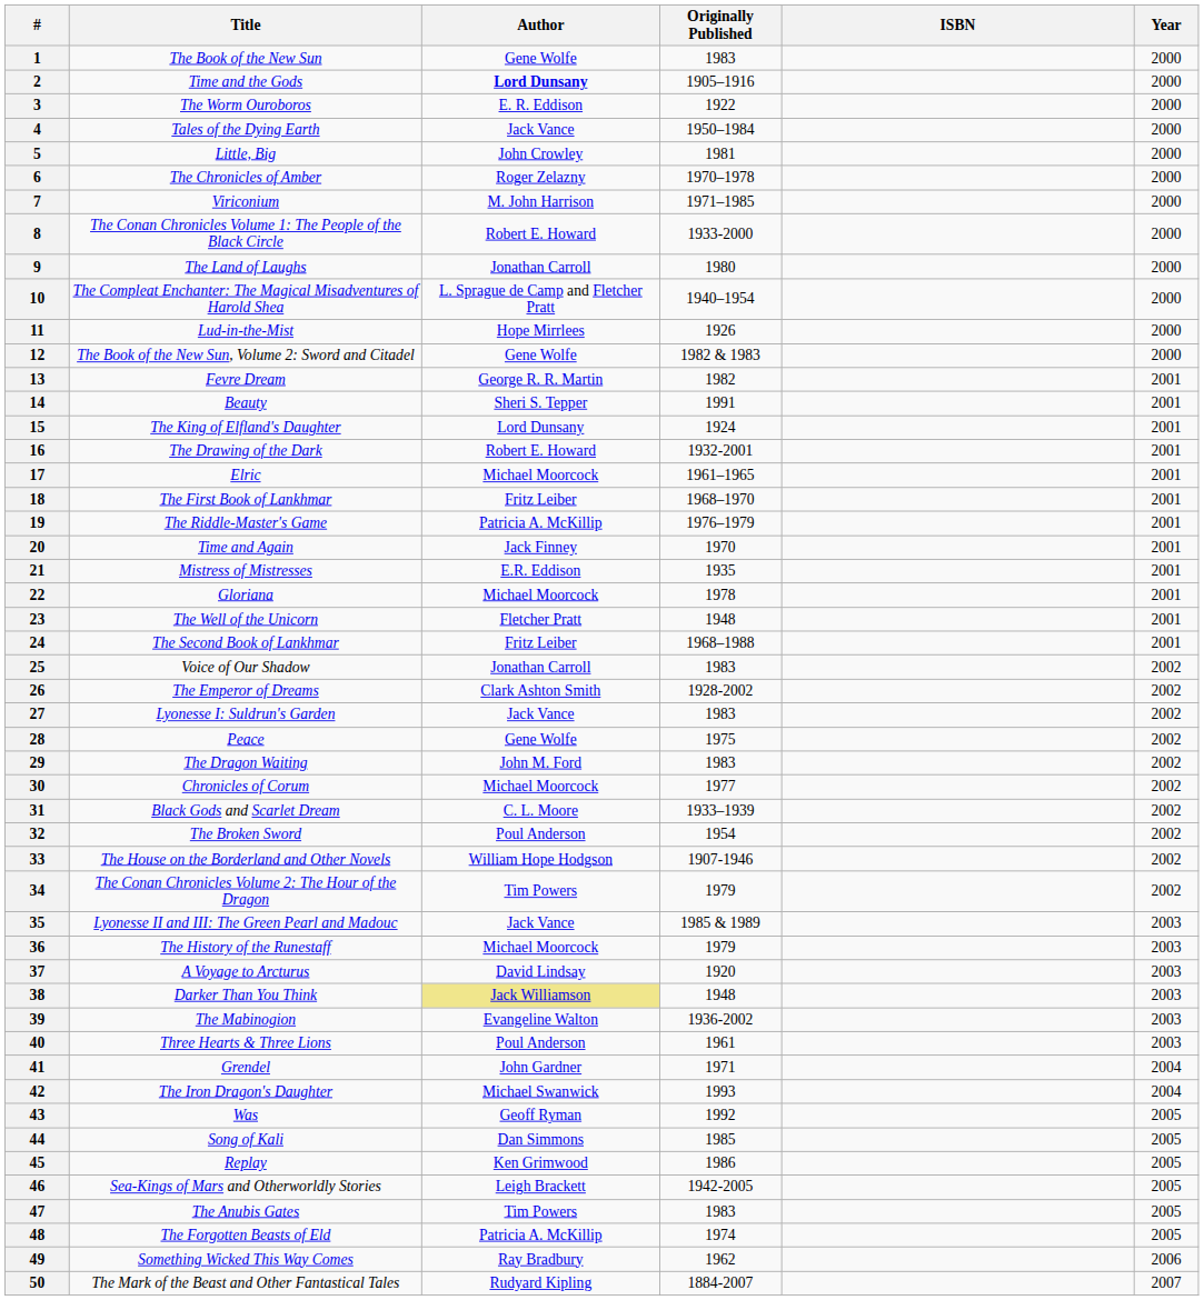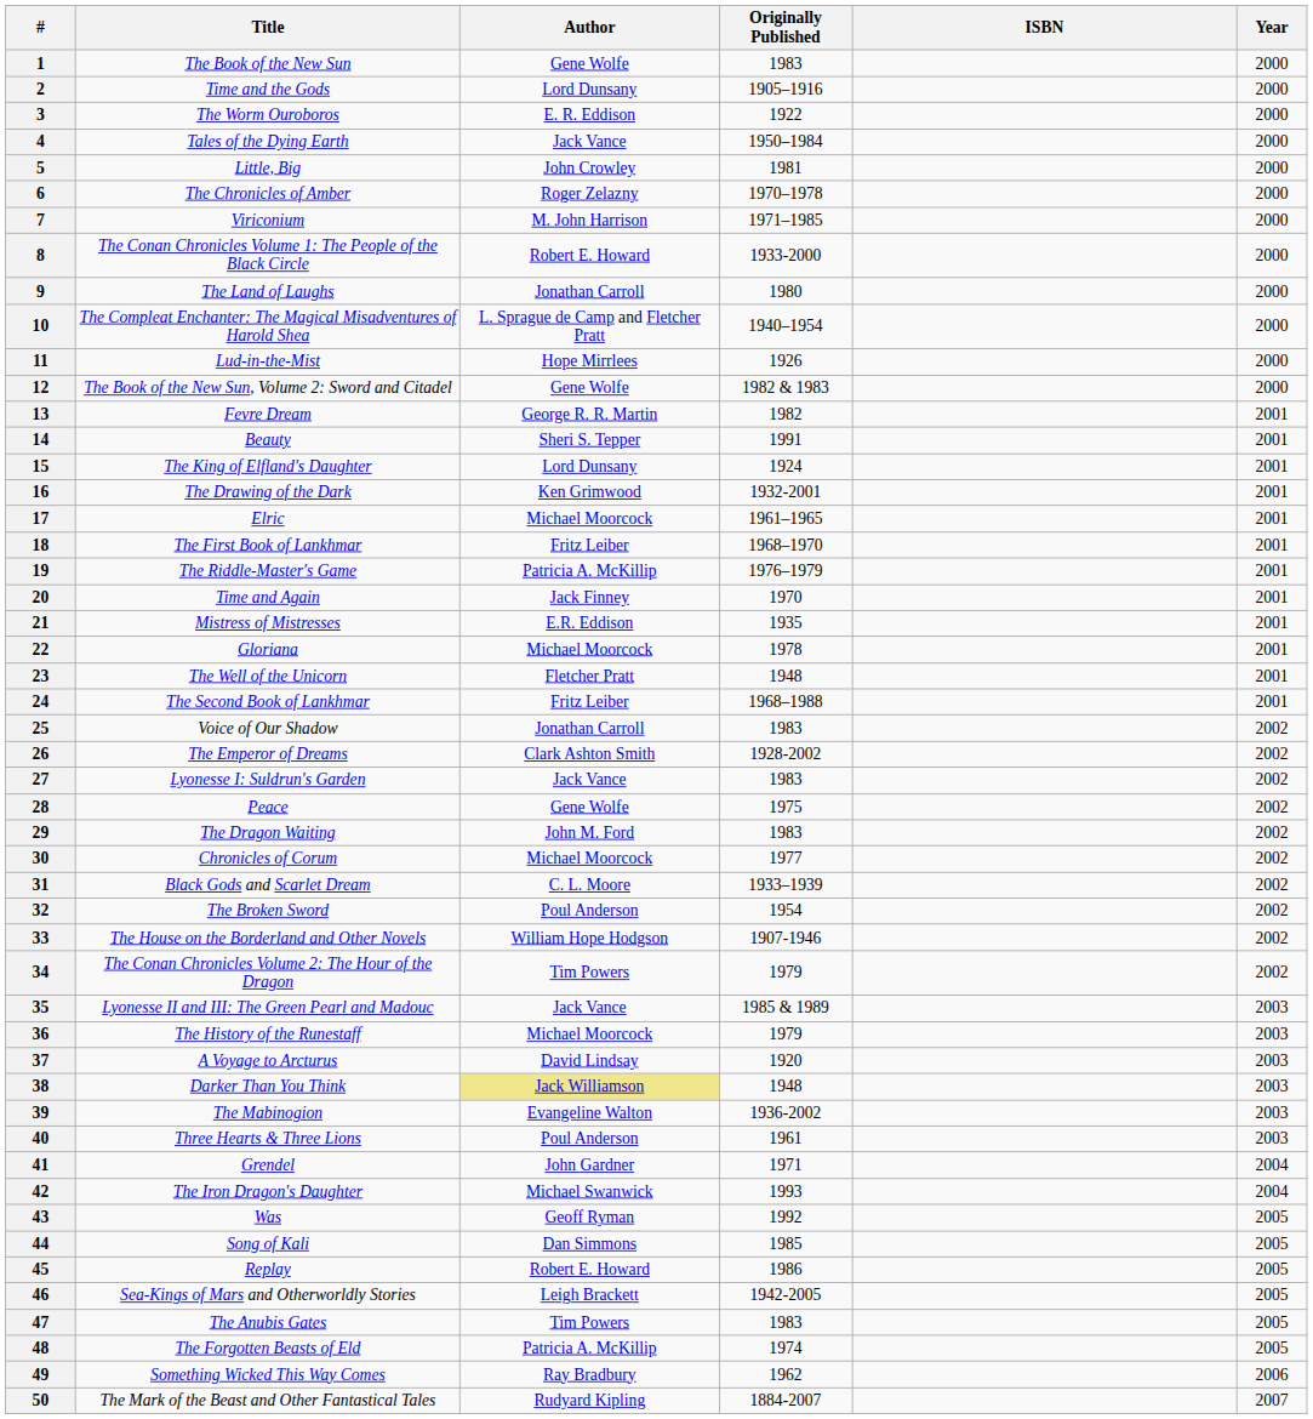 <table class="wikitable sortable" style="text-align: center; table-layout: fixed;" width="100%">
 <tr>
 <th width="5%">#</th>
 <th width="30%">Title</th>
 <th width="20%">Author</th>
 <th width="10%">Originally Published</th>
 <th width="30%">ISBN</th>
 <th width="5%">Year</th>
 </tr>
 <tr>
 <th>1</th>
 <td><em><a href='#'>The Book of the New Sun</a></em></td>
 <td><a href='#'>Gene Wolfe</a></td>
 <td>1983</td>
 <td></td>
 <td>2000</td>
 </tr>
 <tr>
 <th>2</th>
 <td><em><a href='#'>Time and the Gods</a></em></td>
-<td><strong><a href='#'>Lord Dunsany</a></strong></td>
+<td><a href='#'>Lord Dunsany</a></td>
 <td>1905–1916</td>
 <td></td>
 <td>2000</td>
 </tr>
 <tr>
 <th>3</th>
 <td><em><a href='#'>The Worm Ouroboros</a></em></td>
 <td><a href='#'>E. R. Eddison</a></td>
 <td>1922</td>
 <td></td>
 <td>2000</td>
 </tr>
 <tr>
 <th>4</th>
 <td><em><a href='#'>Tales of the Dying Earth</a></em></td>
 <td><a href='#'>Jack Vance</a></td>
 <td>1950–1984</td>
 <td></td>
 <td>2000</td>
 </tr>
 <tr>
 <th>5</th>
 <td><em><a href='#'>Little, Big</a></em></td>
 <td><a href='#'>John Crowley</a></td>
 <td>1981</td>
 <td></td>
 <td>2000</td>
 </tr>
 <tr>
 <th>6</th>
 <td><em><a href='#'>The Chronicles of Amber</a></em></td>
 <td><a href='#'>Roger Zelazny</a></td>
 <td>1970–1978</td>
 <td></td>
 <td>2000</td>
 </tr>
 <tr>
 <th>7</th>
 <td><em><a href='#'>Viriconium</a></em></td>
 <td><a href='#'>M. John Harrison</a></td>
 <td>1971–1985</td>
 <td></td>
 <td>2000</td>
 </tr>
 <tr>
 <th>8</th>
 <td><em><a href='#'>The Conan Chronicles Volume 1: The People of the Black Circle</a></em></td>
 <td><a href='#'>Robert E. Howard</a></td>
 <td>1933-2000</td>
 <td></td>
 <td>2000</td>
 </tr>
 <tr>
 <th>9</th>
 <td><em><a href='#'>The Land of Laughs</a></em></td>
 <td><a href='#'>Jonathan Carroll</a></td>
 <td>1980</td>
 <td></td>
 <td>2000</td>
 </tr>
 <tr>
 <th>10</th>
 <td><em><a href='#'>The Compleat Enchanter: The Magical Misadventures of Harold Shea</a></em></td>
 <td><a href='#'>L. Sprague de Camp</a> and <a href='#'>Fletcher Pratt</a></td>
 <td>1940–1954</td>
 <td></td>
 <td>2000</td>
 </tr>
 <tr>
 <th>11</th>
 <td><em><a href='#'>Lud-in-the-Mist</a></em></td>
 <td><a href='#'>Hope Mirrlees</a></td>
 <td>1926</td>
 <td></td>
 <td>2000</td>
 </tr>
 <tr>
 <th>12</th>
 <td><em><a href='#'>The Book of the New Sun</a>, Volume 2: Sword and Citadel</em></td>
 <td><a href='#'>Gene Wolfe</a></td>
 <td>1982 & 1983</td>
 <td></td>
 <td>2000</td>
 </tr>
 <tr>
 <th>13</th>
 <td><em><a href='#'>Fevre Dream</a></em></td>
 <td><a href='#'>George R. R. Martin</a></td>
 <td>1982</td>
 <td></td>
 <td>2001</td>
 </tr>
 <tr>
 <th>14</th>
 <td><em><a href='#'>Beauty</a></em></td>
 <td><a href='#'>Sheri S. Tepper</a></td>
 <td>1991</td>
 <td></td>
 <td>2001</td>
 </tr>
 <tr>
 <th>15</th>
 <td><em><a href='#'>The King of Elfland's Daughter</a></em></td>
 <td><a href='#'>Lord Dunsany</a></td>
 <td>1924</td>
 <td></td>
 <td>2001</td>
 </tr>
 <tr>
 <th>16</th>
 <td><em><a href='#'>The Drawing of the Dark</a></em></td>
-<td><a href='#'>Robert E. Howard</a></td>
+<td><a href='#'>Ken Grimwood</a></td>
 <td>1932-2001</td>
 <td></td>
 <td>2001</td>
 </tr>
 <tr>
 <th>17</th>
 <td><em><a href='#'>Elric</a></em></td>
 <td><a href='#'>Michael Moorcock</a></td>
 <td>1961–1965</td>
 <td></td>
 <td>2001</td>
 </tr>
 <tr>
 <th>18</th>
 <td><em><a href='#'>The First Book of Lankhmar</a></em></td>
 <td><a href='#'>Fritz Leiber</a></td>
 <td>1968–1970</td>
 <td></td>
 <td>2001</td>
 </tr>
 <tr>
 <th>19</th>
 <td><em><a href='#'>The Riddle-Master's Game</a></em></td>
 <td><a href='#'>Patricia A. McKillip</a></td>
 <td>1976–1979</td>
 <td></td>
 <td>2001</td>
 </tr>
 <tr>
 <th>20</th>
 <td><em><a href='#'>Time and Again</a></em></td>
 <td><a href='#'>Jack Finney</a></td>
 <td>1970</td>
 <td></td>
 <td>2001</td>
 </tr>
 <tr>
 <th>21</th>
 <td><em><a href='#'>Mistress of Mistresses</a></em></td>
 <td><a href='#'>E.R. Eddison</a></td>
 <td>1935</td>
 <td></td>
 <td>2001</td>
 </tr>
 <tr>
 <th>22</th>
 <td><em><a href='#'>Gloriana</a></em></td>
 <td><a href='#'>Michael Moorcock</a></td>
 <td>1978</td>
 <td></td>
 <td>2001</td>
 </tr>
 <tr>
 <th>23</th>
 <td><em><a href='#'>The Well of the Unicorn</a></em></td>
 <td><a href='#'>Fletcher Pratt</a></td>
 <td>1948</td>
 <td></td>
 <td>2001</td>
 </tr>
 <tr>
 <th>24</th>
 <td><em><a href='#'>The Second Book of Lankhmar</a></em></td>
 <td><a href='#'>Fritz Leiber</a></td>
 <td>1968–1988</td>
 <td></td>
 <td>2001</td>
 </tr>
 <tr>
 <th>25</th>
 <td><em>Voice of Our Shadow</em></td>
 <td><a href='#'>Jonathan Carroll</a></td>
 <td>1983</td>
 <td></td>
 <td>2002</td>
 </tr>
 <tr>
 <th>26</th>
 <td><em><a href='#'>The Emperor of Dreams</a></em></td>
 <td><a href='#'>Clark Ashton Smith</a></td>
 <td>1928-2002</td>
 <td></td>
 <td>2002</td>
 </tr>
 <tr>
 <th>27</th>
 <td><em><a href='#'>Lyonesse I: Suldrun's Garden</a></em></td>
 <td><a href='#'>Jack Vance</a></td>
 <td>1983</td>
 <td></td>
 <td>2002</td>
 </tr>
 <tr>
 <th>28</th>
 <td><em><a href='#'>Peace</a></em></td>
 <td><a href='#'>Gene Wolfe</a></td>
 <td>1975</td>
 <td></td>
 <td>2002</td>
 </tr>
 <tr>
 <th>29</th>
 <td><em><a href='#'>The Dragon Waiting</a></em></td>
 <td><a href='#'>John M. Ford</a></td>
 <td>1983</td>
 <td></td>
 <td>2002</td>
 </tr>
 <tr>
 <th>30</th>
 <td><em><a href='#'>Chronicles of Corum</a></em></td>
 <td><a href='#'>Michael Moorcock</a></td>
 <td>1977</td>
 <td></td>
 <td>2002</td>
 </tr>
 <tr>
 <th>31</th>
 <td><em><a href='#'>Black Gods</a> and <a href='#'>Scarlet Dream</a></em></td>
 <td><a href='#'>C. L. Moore</a></td>
 <td>1933–1939</td>
 <td></td>
 <td>2002</td>
 </tr>
 <tr>
 <th>32</th>
 <td><em><a href='#'>The Broken Sword</a></em></td>
 <td><a href='#'>Poul Anderson</a></td>
 <td>1954</td>
 <td></td>
 <td>2002</td>
 </tr>
 <tr>
 <th>33</th>
 <td><em><a href='#'>The House on the Borderland and Other Novels</a></em></td>
 <td><a href='#'>William Hope Hodgson</a></td>
 <td>1907-1946</td>
 <td></td>
 <td>2002</td>
 </tr>
 <tr>
 <th>34</th>
 <td><em><a href='#'>The Conan Chronicles Volume 2: The Hour of the Dragon</a></em></td>
 <td><a href='#'>Tim Powers</a></td>
 <td>1979</td>
 <td></td>
 <td>2002</td>
 </tr>
 <tr>
 <th>35</th>
 <td><em><a href='#'>Lyonesse II and III: The Green Pearl and Madouc</a></em></td>
 <td><a href='#'>Jack Vance</a></td>
 <td>1985 & 1989</td>
 <td></td>
 <td>2003</td>
 </tr>
 <tr>
 <th>36</th>
 <td><em><a href='#'>The History of the Runestaff</a></em></td>
 <td><a href='#'>Michael Moorcock</a></td>
 <td>1979</td>
 <td></td>
 <td>2003</td>
 </tr>
 <tr>
 <th>37</th>
 <td><em><a href='#'>A Voyage to Arcturus</a></em></td>
 <td><a href='#'>David Lindsay</a></td>
 <td>1920</td>
 <td></td>
 <td>2003</td>
 </tr>
 <tr>
 <th>38</th>
 <td><em><a href='#'>Darker Than You Think</a></em></td>
 <td style="background: khaki;"><a href='#'>Jack Williamson</a></td>
 <td>1948</td>
 <td></td>
 <td>2003</td>
 </tr>
 <tr>
 <th>39</th>
 <td><em><a href='#'>The Mabinogion</a></em></td>
 <td><a href='#'>Evangeline Walton</a></td>
 <td>1936-2002</td>
 <td></td>
 <td>2003</td>
 </tr>
 <tr>
 <th>40</th>
 <td><em><a href='#'>Three Hearts & Three Lions</a></em></td>
 <td><a href='#'>Poul Anderson</a></td>
 <td>1961</td>
 <td></td>
 <td>2003</td>
 </tr>
 <tr>
 <th>41</th>
 <td><em><a href='#'>Grendel</a></em></td>
 <td><a href='#'>John Gardner</a></td>
 <td>1971</td>
 <td></td>
 <td>2004</td>
 </tr>
 <tr>
 <th>42</th>
 <td><em><a href='#'>The Iron Dragon's Daughter</a></em></td>
 <td><a href='#'>Michael Swanwick</a></td>
 <td>1993</td>
 <td></td>
 <td>2004</td>
 </tr>
 <tr>
 <th>43</th>
 <td><em><a href='#'>Was</a></em></td>
 <td><a href='#'>Geoff Ryman</a></td>
 <td>1992</td>
 <td></td>
 <td>2005</td>
 </tr>
 <tr>
 <th>44</th>
 <td><em><a href='#'>Song of Kali</a></em></td>
 <td><a href='#'>Dan Simmons</a></td>
 <td>1985</td>
 <td></td>
 <td>2005</td>
 </tr>
 <tr>
 <th>45</th>
 <td><em><a href='#'>Replay</a></em></td>
-<td><a href='#'>Ken Grimwood</a></td>
+<td><a href='#'>Robert E. Howard</a></td>
 <td>1986</td>
 <td></td>
 <td>2005</td>
 </tr>
 <tr>
 <th>46</th>
 <td><em><a href='#'>Sea-Kings of Mars</a> and Otherworldly Stories</em></td>
 <td><a href='#'>Leigh Brackett</a></td>
 <td>1942-2005</td>
 <td></td>
 <td>2005</td>
 </tr>
 <tr>
 <th>47</th>
 <td><em><a href='#'>The Anubis Gates</a></em></td>
 <td><a href='#'>Tim Powers</a></td>
 <td>1983</td>
 <td></td>
 <td>2005</td>
 </tr>
 <tr>
 <th>48</th>
 <td><em><a href='#'>The Forgotten Beasts of Eld</a></em></td>
 <td><a href='#'>Patricia A. McKillip</a></td>
 <td>1974</td>
 <td></td>
 <td>2005</td>
 </tr>
 <tr>
 <th>49</th>
 <td><em><a href='#'>Something Wicked This Way Comes</a></em></td>
 <td><a href='#'>Ray Bradbury</a></td>
 <td>1962</td>
 <td></td>
 <td>2006</td>
 </tr>
 <tr>
 <th>50</th>
 <td><em>The Mark of the Beast and Other Fantastical Tales</em></td>
 <td><a href='#'>Rudyard Kipling</a></td>
 <td>1884-2007</td>
 <td></td>
 <td>2007</td>
 </tr>
 </table>
